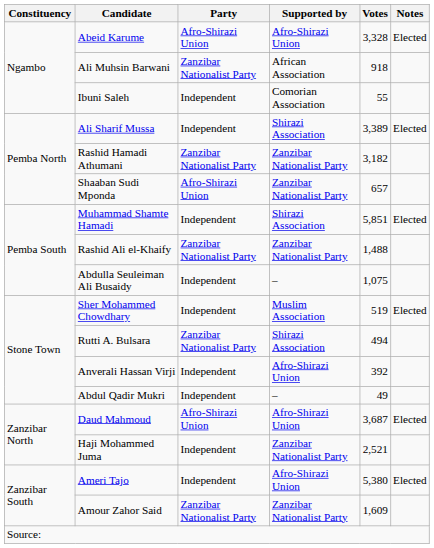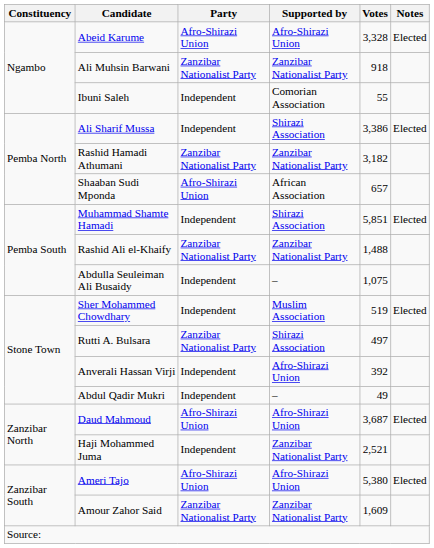 <table class="wikitable sortable">
 <tr>
 <th>Constituency</th>
 <th>Candidate</th>
 <th>Party</th>
 <th>Supported by</th>
 <th>Votes</th>
 <th>Notes</th>
 </tr>
 <tr>
 <td rowspan=3>Ngambo</td>
 <td><a href='#'>Abeid Karume</a></td>
 <td><a href='#'>Afro-Shirazi Union</a></td>
 <td><a href='#'>Afro-Shirazi Union</a></td>
 <td align=right>3,328</td>
 <td>Elected</td>
 </tr>
 <tr>
 <td>Ali Muhsin Barwani</td>
 <td><a href='#'>Zanzibar Nationalist Party</a></td>
-<td>African Association</td>
+<td><a href='#'>Zanzibar Nationalist Party</a></td>
 <td align=right>918</td>
 <td></td>
 </tr>
 <tr>
 <td>Ibuni Saleh</td>
 <td>Independent</td>
 <td>Comorian Association</td>
 <td align=right>55</td>
 <td></td>
 </tr>
 <tr>
 <td rowspan=3>Pemba North</td>
 <td><a href='#'>Ali Sharif Mussa</a></td>
 <td>Independent</td>
 <td><a href='#'>Shirazi Association</a></td>
-<td align=right>3,389</td>
+<td align=right>3,386</td>
 <td>Elected</td>
 </tr>
 <tr>
 <td>Rashid Hamadi Athumani</td>
 <td><a href='#'>Zanzibar Nationalist Party</a></td>
 <td><a href='#'>Zanzibar Nationalist Party</a></td>
 <td align=right>3,182</td>
 <td></td>
 </tr>
 <tr>
 <td>Shaaban Sudi Mponda</td>
 <td><a href='#'>Afro-Shirazi Union</a></td>
-<td><a href='#'>Zanzibar Nationalist Party</a></td>
+<td>African Association</td>
 <td align=right>657</td>
 <td></td>
 </tr>
 <tr>
 <td rowspan=3>Pemba South</td>
 <td><a href='#'>Muhammad Shamte Hamadi</a></td>
 <td>Independent</td>
 <td><a href='#'>Shirazi Association</a></td>
 <td align=right>5,851</td>
 <td>Elected</td>
 </tr>
 <tr>
 <td>Rashid Ali el-Khaify</td>
 <td><a href='#'>Zanzibar Nationalist Party</a></td>
 <td><a href='#'>Zanzibar Nationalist Party</a></td>
 <td align=right>1,488</td>
 <td></td>
 </tr>
 <tr>
 <td>Abdulla Seuleiman Ali Busaidy</td>
 <td>Independent</td>
 <td>–</td>
 <td align=right>1,075</td>
 <td></td>
 </tr>
 <tr>
 <td rowspan=4>Stone Town</td>
 <td><a href='#'>Sher Mohammed Chowdhary</a></td>
 <td>Independent</td>
 <td><a href='#'>Muslim Association</a></td>
 <td align=right>519</td>
 <td>Elected</td>
 </tr>
 <tr>
 <td>Rutti A. Bulsara</td>
 <td><a href='#'>Zanzibar Nationalist Party</a></td>
 <td><a href='#'>Shirazi Association</a></td>
-<td align=right>494</td>
+<td align=right>497</td>
 <td></td>
 </tr>
 <tr>
 <td>Anverali Hassan Virji</td>
 <td>Independent</td>
 <td><a href='#'>Afro-Shirazi Union</a></td>
 <td align=right>392</td>
 <td></td>
 </tr>
 <tr>
 <td>Abdul Qadir Mukri</td>
 <td>Independent</td>
 <td>–</td>
 <td align=right>49</td>
 <td></td>
 </tr>
 <tr>
 <td rowspan=2>Zanzibar North</td>
 <td><a href='#'>Daud Mahmoud</a></td>
 <td><a href='#'>Afro-Shirazi Union</a></td>
 <td><a href='#'>Afro-Shirazi Union</a></td>
 <td align=right>3,687</td>
 <td>Elected</td>
 </tr>
 <tr>
 <td>Haji Mohammed Juma</td>
 <td>Independent</td>
 <td><a href='#'>Zanzibar Nationalist Party</a></td>
 <td align=right>2,521</td>
 <td></td>
 </tr>
 <tr>
 <td rowspan=2>Zanzibar South</td>
 <td><a href='#'>Ameri Tajo</a></td>
-<td>Independent</td>
+<td><a href='#'>Afro-Shirazi Union</a></td>
 <td><a href='#'>Afro-Shirazi Union</a></td>
 <td align=right>5,380</td>
 <td>Elected</td>
 </tr>
 <tr>
 <td>Amour Zahor Said</td>
 <td><a href='#'>Zanzibar Nationalist Party</a></td>
 <td><a href='#'>Zanzibar Nationalist Party</a></td>
 <td align=right>1,609</td>
 <td></td>
 </tr>
 <tr>
 <td colspan=6>Source: </td>
 </tr>
 </table>
